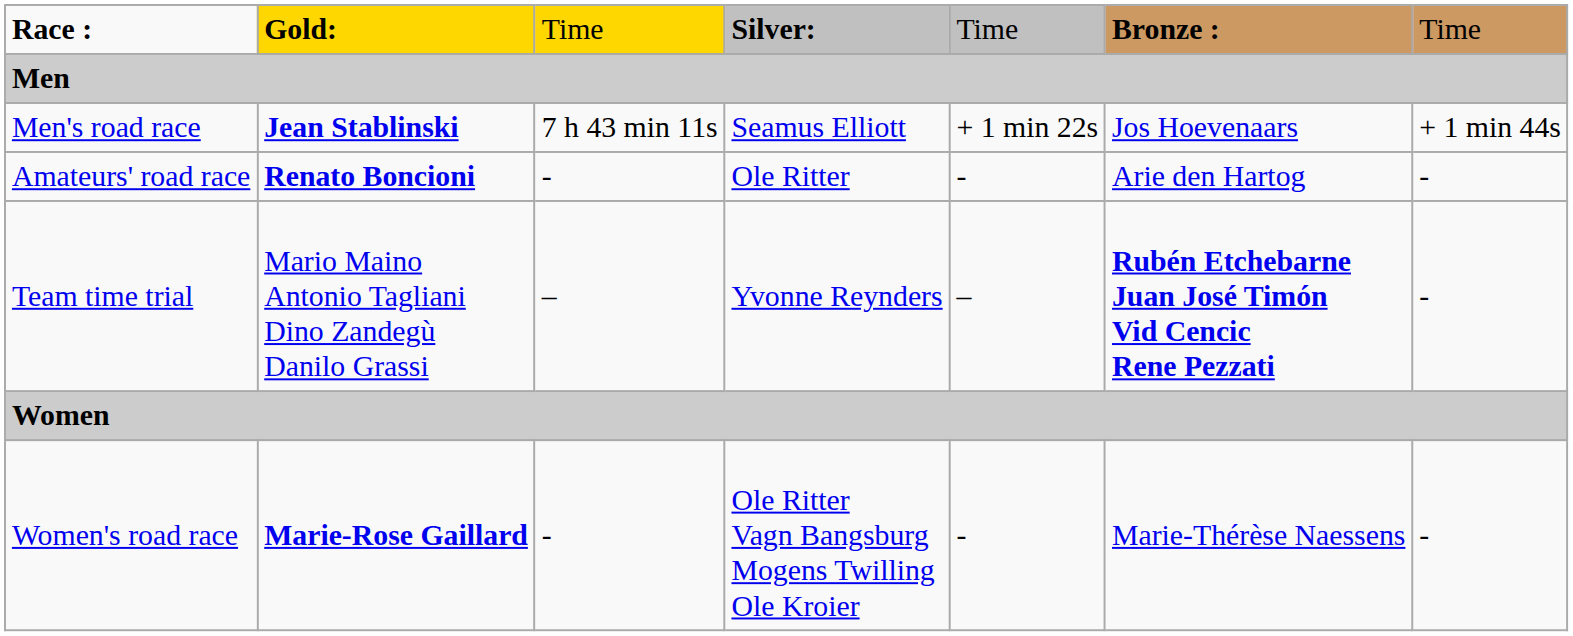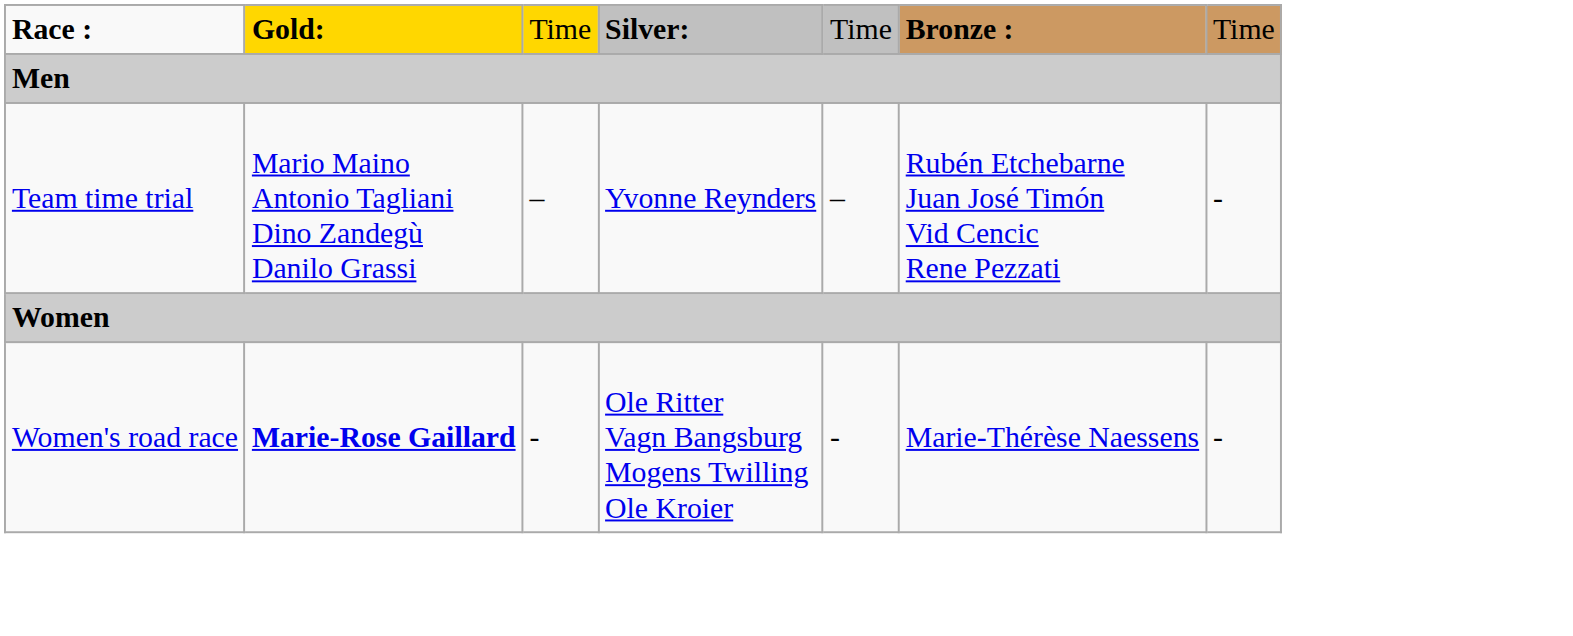 <table class="wikitable" style="text-align: left; font-size: 95%; border: gray solid 1px; border-collapse: collapse;">
 <tr>
 <td><strong>Race :</strong></td>
 <td !align="center" bgcolor="gold"><strong>Gold:</strong></td>
 <td !align="center" bgcolor="gold">Time</td>
 <td !align="center" bgcolor="silver"><strong>Silver:</strong></td>
 <td !align="center" bgcolor="silver">Time</td>
 <td !align="center" bgcolor="CC9962"><strong>Bronze :</strong></td>
 <td !align="center" bgcolor="CC9962">Time</td>
 </tr>
 <tr bgcolor="#cccccc">
 <td colspan=7><strong>Men</strong></td>
 </tr>
 <tr>
-<td><a href='#'>Men's road race</a><br></td>
-<td><strong><a href='#'>Jean Stablinski</a></strong><br><small></small></td>
-<td>7 h 43 min 11s</td>
-<td><a href='#'>Seamus Elliott</a><br><small></small></td>
-<td>+ 1 min 22s</td>
-<td><a href='#'>Jos Hoevenaars</a><br><small></small></td>
-<td>+ 1 min 44s</td>
-</tr>
-<tr>
-<td><a href='#'>Amateurs' road race</a></td>
-<td><strong><a href='#'>Renato Boncioni</a></strong><br><small></small></td>
-<td>-</td>
-<td><a href='#'>Ole Ritter</a><br><small></small></td>
-<td>-</td>
-<td><a href='#'>Arie den Hartog</a><br><small></small></td>
-<td>-</td>
-</tr>
-<tr>
 <td><a href='#'>Team time trial</a></td>
 <td><strong>  </strong> <br> <a href='#'>Mario Maino</a><br> <a href='#'>Antonio Tagliani</a><br> <a href='#'>Dino Zandegù</a><br> <a href='#'>Danilo Grassi</a></td>
 <td>–</td>
 <td><a href='#'>Yvonne Reynders</a><br><small></small></td>
 <td>–</td>
-<td><strong> <br> <a href='#'>Rubén Etchebarne</a><br> <a href='#'>Juan José Timón</a><br> <a href='#'>Vid Cencic</a><br> <a href='#'>Rene Pezzati</a></strong></td>
+<td> <br> <a href='#'>Rubén Etchebarne</a><br> <a href='#'>Juan José Timón</a><br> <a href='#'>Vid Cencic</a><br> <a href='#'>Rene Pezzati</a></td>
 <td>-</td>
 </tr>
 <tr bgcolor="#cccccc">
 <td colspan=7><strong>Women</strong></td>
 </tr>
 <tr>
 <td><a href='#'>Women's road race</a></td>
 <td><strong><a href='#'>Marie-Rose Gaillard</a></strong><br><small></small></td>
 <td>-</td>
 <td> <br> <a href='#'>Ole Ritter</a><br> <a href='#'>Vagn Bangsburg</a><br> <a href='#'>Mogens Twilling</a><br> <a href='#'>Ole Kroier</a></td>
 <td>-</td>
 <td><a href='#'>Marie-Thérèse Naessens</a><br><small></small></td>
 <td>-</td>
 </tr>
 </table>
